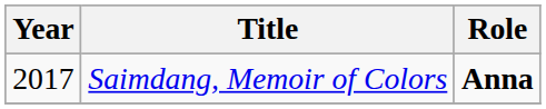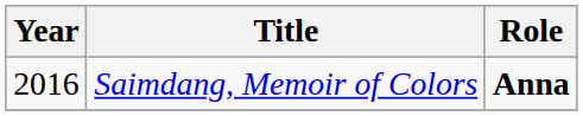 <table class="wikitable">
 <tr>
 <th>Year</th>
 <th>Title</th>
 <th>Role</th>
 </tr>
 <tr>
-<td>2017</td>
+<td>2016</td>
 <td><em><a href='#'>Saimdang, Memoir of Colors</a></em></td>
 <td><strong>Anna</strong></td>
 </tr>
 <tr>
 </tr>
 </table>
